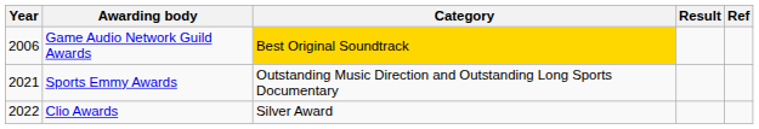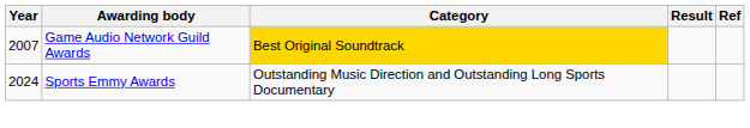 <table class="wikitable">
 <tr>
 <th>Year</th>
 <th>Awarding body</th>
 <th>Category</th>
 <th>Result</th>
 <th>Ref</th>
 </tr>
 <tr>
-<td>2006</td>
+<td>2007</td>
 <td><a href='#'>Game Audio Network Guild Awards</a></td>
 <td style="background: gold;">Best Original Soundtrack</td>
 <td></td>
 <td></td>
 </tr>
 <tr>
-<td>2021</td>
+<td>2024</td>
 <td><a href='#'>Sports Emmy Awards</a></td>
 <td>Outstanding Music Direction and Outstanding Long Sports Documentary</td>
 <td></td>
 <td></td>
 </tr>
-<tr>
-<td>2022</td>
-<td><a href='#'>Clio Awards</a></td>
-<td>Silver Award</td>
-<td></td>
-<td></td>
-</tr>
 </table>
